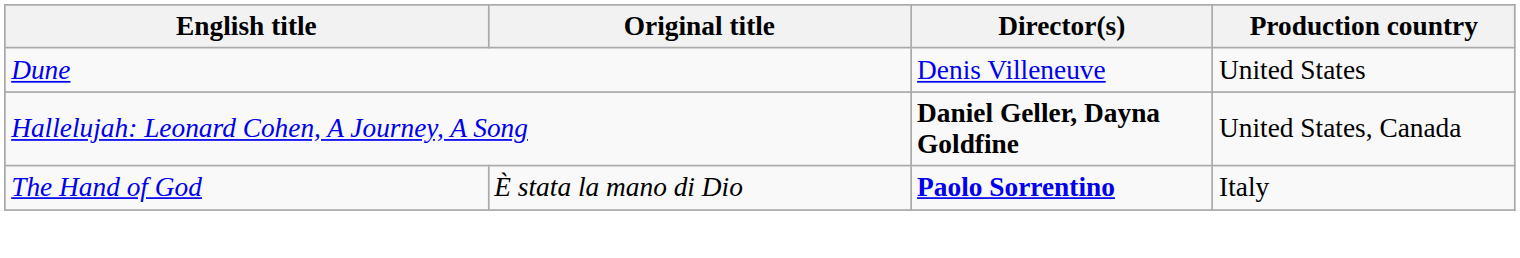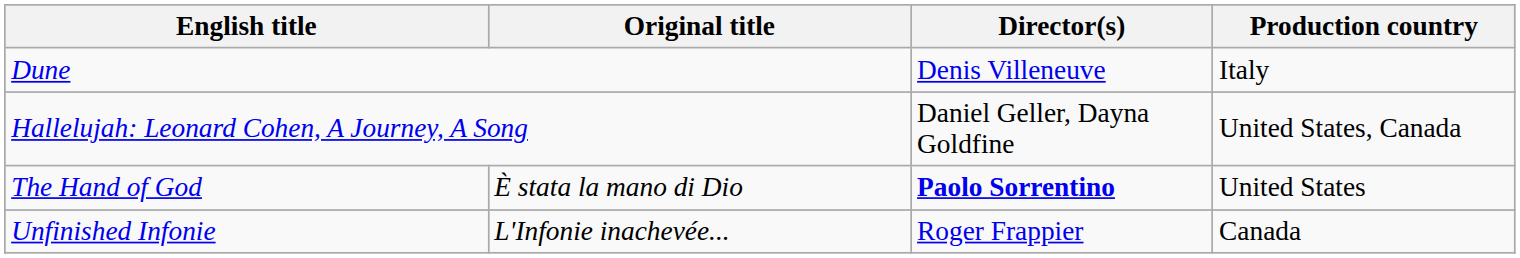 <table class="wikitable" width=100%>
 <tr>
 <th scope="col" width="32%">English title</th>
 <th scope="col" width="28%">Original title</th>
 <th scope="col" width="20%">Director(s)</th>
 <th scope="col" width="20%">Production country</th>
 </tr>
 <tr>
 <td colspan=2><em><a href='#'>Dune</a></em></td>
 <td><a href='#'>Denis Villeneuve</a></td>
-<td>United States</td>
+<td>Italy</td>
 </tr>
 <tr>
 <td colspan=2><em><a href='#'>Hallelujah: Leonard Cohen, A Journey, A Song</a></em></td>
-<td><strong>Daniel Geller, Dayna Goldfine</strong></td>
+<td>Daniel Geller, Dayna Goldfine</td>
 <td>United States, Canada</td>
 </tr>
 <tr>
 <td><em><a href='#'>The Hand of God</a></em></td>
 <td><em>È stata la mano di Dio</em></td>
 <td><strong><a href='#'>Paolo Sorrentino</a></strong></td>
-<td>Italy</td>
+<td>United States</td>
+</tr>
+<tr>
+<td><em><a href='#'>Unfinished Infonie</a></em></td>
+<td><em>L'Infonie inachevée...</em></td>
+<td><a href='#'>Roger Frappier</a></td>
+<td>Canada</td>
 </tr>
 </table>
